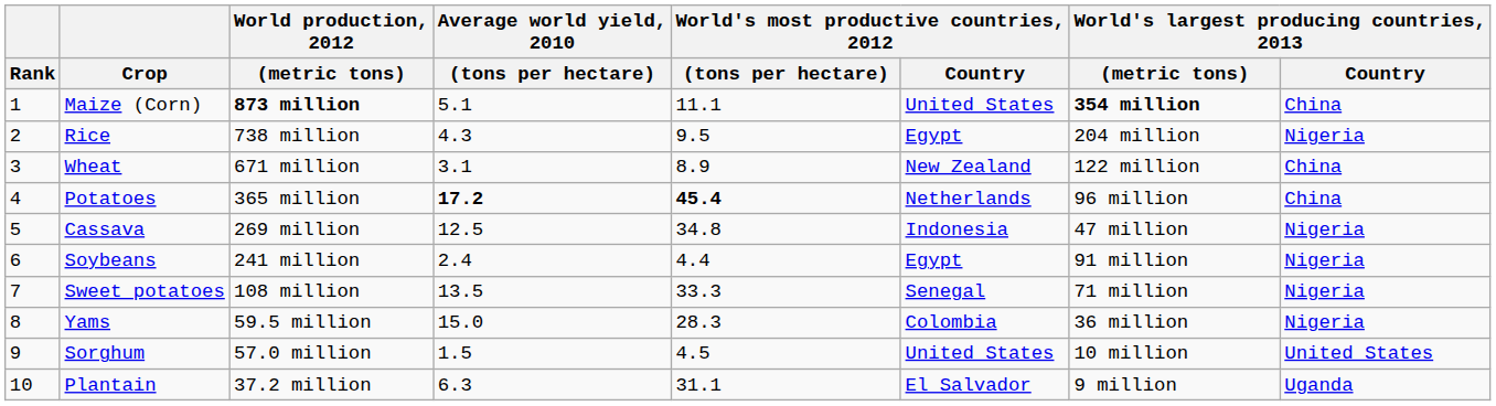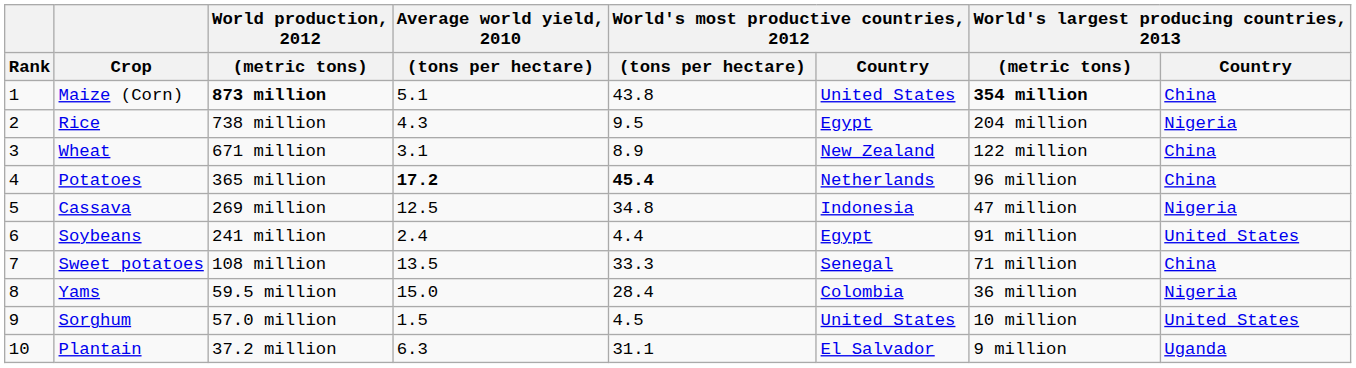 <table class="wikitable sortable">
 <tr>
 <th></th>
 <th></th>
 <th>World production, <br>2012</th>
 <th>Average world yield, <br>2010</th>
 <th colspan="2">World's most productive countries, <br>2012</th>
 <th colspan="2">World's largest producing countries,<br>2013</th>
 </tr>
 <tr>
 <th>Rank</th>
 <th>Crop</th>
 <th>(metric tons)</th>
 <th>(tons per hectare)</th>
 <th>(tons per hectare)</th>
 <th>Country</th>
 <th>(metric tons)</th>
 <th>Country</th>
 </tr>
 <tr>
 <td>1</td>
 <td><a href='#'>Maize</a> (Corn)</td>
 <td><strong>873 million</strong></td>
 <td>5.1</td>
-<td>11.1</td>
+<td>43.8</td>
 <td><a href='#'>United States</a></td>
 <td><strong>354 million</strong></td>
 <td><a href='#'>China</a></td>
 </tr>
 <tr>
 <td>2</td>
 <td><a href='#'>Rice</a></td>
 <td>738 million</td>
 <td>4.3</td>
 <td>9.5</td>
 <td><a href='#'>Egypt</a></td>
 <td>204 million</td>
 <td><a href='#'>Nigeria</a></td>
 </tr>
 <tr>
 <td>3</td>
 <td><a href='#'>Wheat</a></td>
 <td>671 million</td>
 <td>3.1</td>
 <td>8.9</td>
 <td><a href='#'>New Zealand</a></td>
 <td>122 million</td>
 <td><a href='#'>China</a></td>
 </tr>
 <tr>
 <td>4</td>
 <td><a href='#'>Potatoes</a></td>
 <td>365 million</td>
 <td><strong>17.2</strong></td>
 <td><strong>45.4</strong></td>
 <td><a href='#'>Netherlands</a></td>
 <td>96 million</td>
 <td><a href='#'>China</a></td>
 </tr>
 <tr>
 <td>5</td>
 <td><a href='#'>Cassava</a></td>
 <td>269 million</td>
 <td>12.5</td>
 <td>34.8</td>
 <td><a href='#'>Indonesia</a></td>
 <td>47 million</td>
 <td><a href='#'>Nigeria</a></td>
 </tr>
 <tr>
 <td>6</td>
 <td><a href='#'>Soybeans</a></td>
 <td>241 million</td>
 <td>2.4</td>
 <td>4.4</td>
 <td><a href='#'>Egypt</a></td>
 <td>91 million</td>
-<td><a href='#'>Nigeria</a></td>
+<td><a href='#'>United States</a></td>
 </tr>
 <tr>
 <td>7</td>
 <td><a href='#'>Sweet potatoes</a></td>
 <td>108 million</td>
 <td>13.5</td>
 <td>33.3</td>
 <td><a href='#'>Senegal</a></td>
 <td>71 million</td>
-<td><a href='#'>Nigeria</a></td>
+<td><a href='#'>China</a></td>
 </tr>
 <tr>
 <td>8</td>
 <td><a href='#'>Yams</a></td>
 <td>59.5 million</td>
 <td>15.0</td>
-<td>28.3</td>
+<td>28.4</td>
 <td><a href='#'>Colombia</a></td>
 <td>36 million</td>
 <td><a href='#'>Nigeria</a></td>
 </tr>
 <tr>
 <td>9</td>
 <td><a href='#'>Sorghum</a></td>
 <td>57.0 million</td>
 <td>1.5</td>
 <td>4.5</td>
 <td><a href='#'>United States</a></td>
 <td>10 million</td>
 <td><a href='#'>United States</a></td>
 </tr>
 <tr>
 <td>10</td>
 <td><a href='#'>Plantain</a></td>
 <td>37.2 million</td>
 <td>6.3</td>
 <td>31.1</td>
 <td><a href='#'>El Salvador</a></td>
 <td>9 million</td>
 <td><a href='#'>Uganda</a></td>
 </tr>
 </table>
